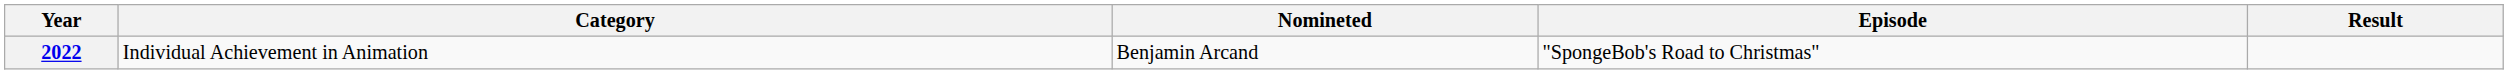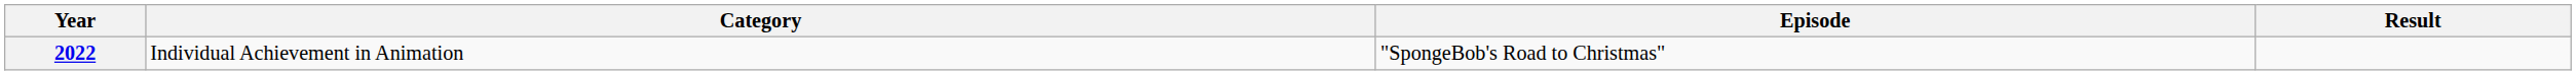 <table class="wikitable plainrowheaders" width=100%>
 <tr>
 <th scope="col" style="width:4%;">Year</th>
 <th scope="col" style="width:35%;">Category</th>
-<th scope="col" style="width:15%;">Nomineted</th>
 <th scope="col" style="width:25%;">Episode</th>
 <th scope="col" style="width:9%;">Result</th>
 </tr>
 <tr>
 <th scope="row" style="text-align:center;"><a href='#'>2022</a></th>
 <td>Individual Achievement in Animation</td>
-<td>Benjamin Arcand</td>
 <td>"SpongeBob's Road to Christmas"</td>
 <td></td>
 </tr>
 </table>
